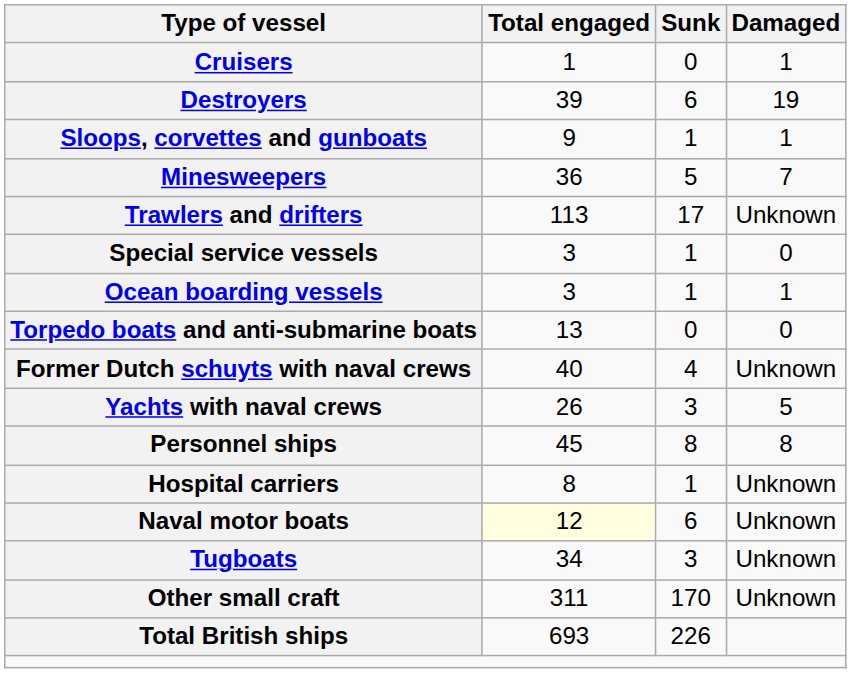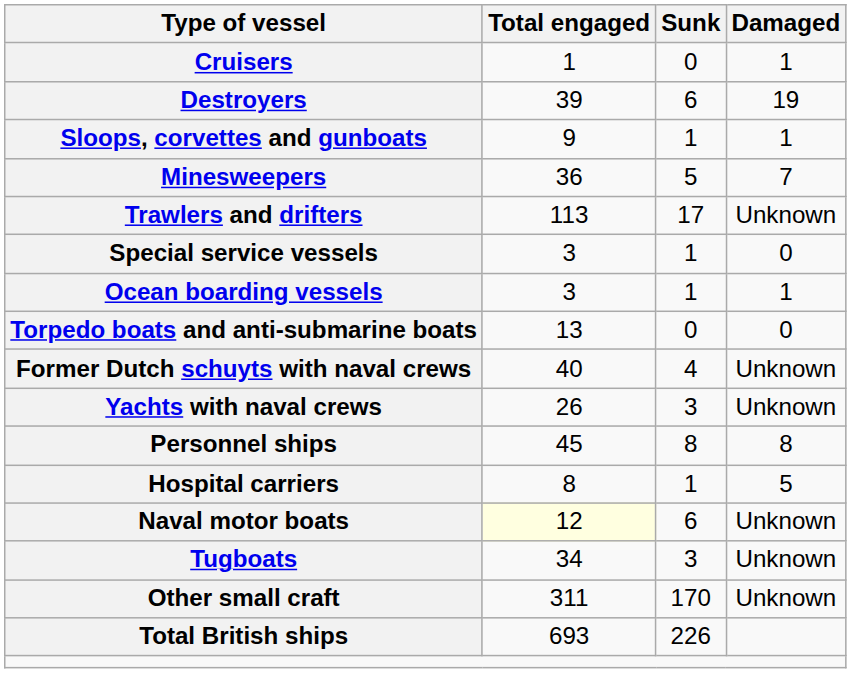 <table class="wikitable plainrowheaders" style="text-align: center;">
 <tr>
 <th scope="col">Type of vessel</th>
 <th scope="col">Total engaged</th>
 <th scope="col">Sunk</th>
 <th scope="col">Damaged</th>
 </tr>
 <tr>
 <th scope="row"><a href='#'>Cruisers</a></th>
 <td>1</td>
 <td>0</td>
 <td>1</td>
 </tr>
 <tr>
 <th scope="row"><a href='#'>Destroyers</a></th>
 <td>39</td>
 <td>6</td>
 <td>19</td>
 </tr>
 <tr>
 <th scope="row"><a href='#'>Sloops</a>, <a href='#'>corvettes</a> and <a href='#'>gunboats</a></th>
 <td>9</td>
 <td>1</td>
 <td>1</td>
 </tr>
 <tr>
 <th scope="row"><a href='#'>Minesweepers</a></th>
 <td>36</td>
 <td>5</td>
 <td>7</td>
 </tr>
 <tr>
 <th scope="row"><a href='#'>Trawlers</a> and <a href='#'>drifters</a></th>
 <td>113</td>
 <td>17</td>
 <td>Unknown</td>
 </tr>
 <tr>
 <th scope="row">Special service vessels</th>
 <td>3</td>
 <td>1</td>
 <td>0</td>
 </tr>
 <tr>
 <th scope="row"><a href='#'>Ocean boarding vessels</a></th>
 <td>3</td>
 <td>1</td>
 <td>1</td>
 </tr>
 <tr>
 <th scope="row"><a href='#'>Torpedo boats</a> and anti-submarine boats</th>
 <td>13</td>
 <td>0</td>
 <td>0</td>
 </tr>
 <tr>
 <th scope="row">Former Dutch <a href='#'>schuyts</a> with naval crews</th>
 <td>40</td>
 <td>4</td>
 <td>Unknown</td>
 </tr>
 <tr>
 <th scope="row"><a href='#'>Yachts</a> with naval crews</th>
 <td>26</td>
 <td>3</td>
-<td>5</td>
+<td>Unknown</td>
 </tr>
 <tr>
 <th scope="row">Personnel ships</th>
 <td>45</td>
 <td>8</td>
 <td>8</td>
 </tr>
 <tr>
 <th scope="row">Hospital carriers</th>
 <td>8</td>
 <td>1</td>
-<td>Unknown</td>
+<td>5</td>
 </tr>
 <tr>
 <th scope="row">Naval motor boats</th>
 <td style="background: lightyellow;">12</td>
 <td>6</td>
 <td>Unknown</td>
 </tr>
 <tr>
 <th scope="row"><a href='#'>Tugboats</a></th>
 <td>34</td>
 <td>3</td>
 <td>Unknown</td>
 </tr>
 <tr>
 <th scope="row">Other small craft</th>
 <td>311</td>
 <td>170</td>
 <td>Unknown</td>
 </tr>
 <tr>
 <th scope="row">Total British ships</th>
 <td>693</td>
 <td>226</td>
 <td></td>
 </tr>
 <tr>
 <td colspan="4"></td>
 </tr>
 </table>
